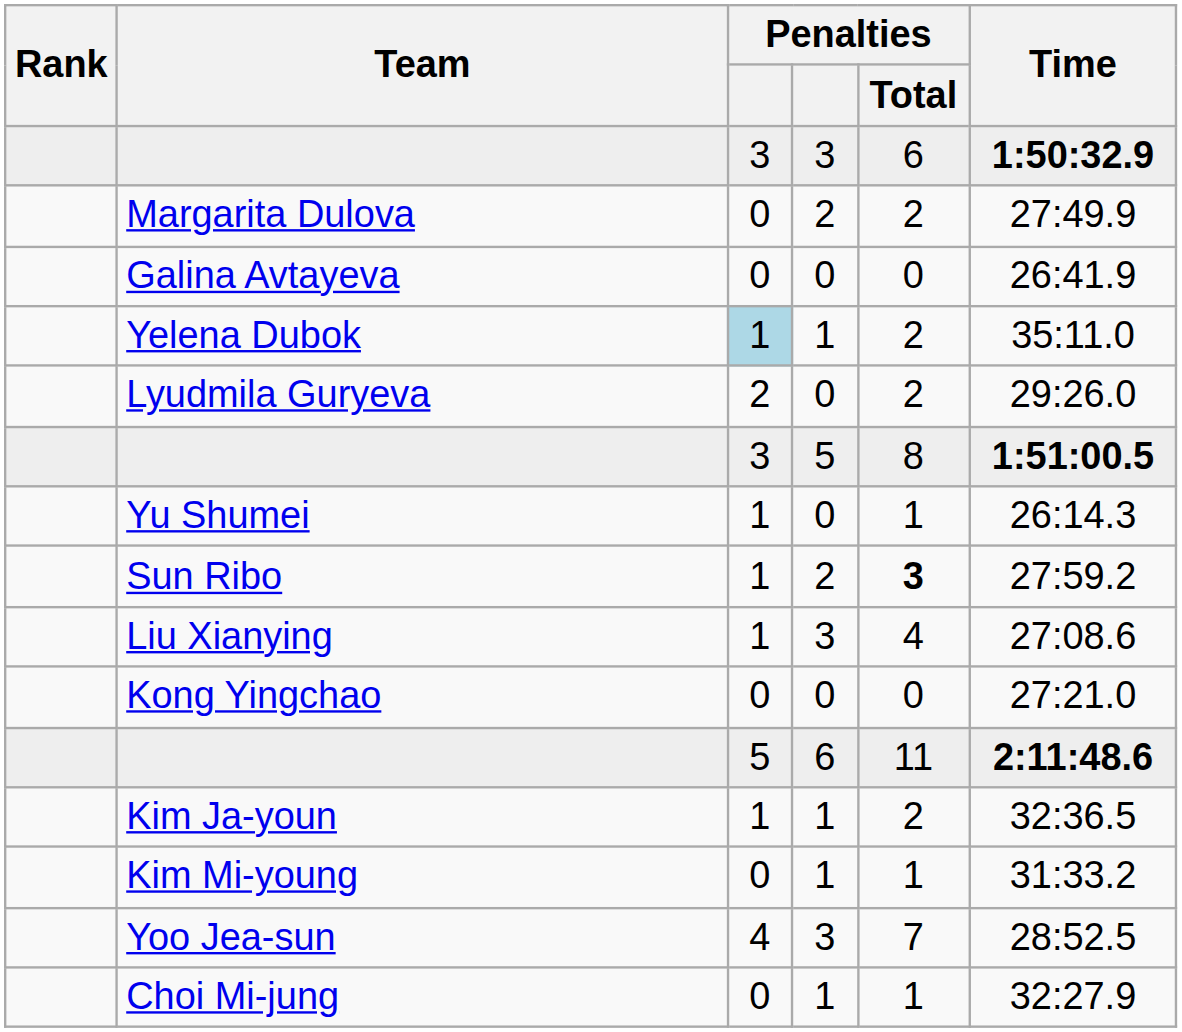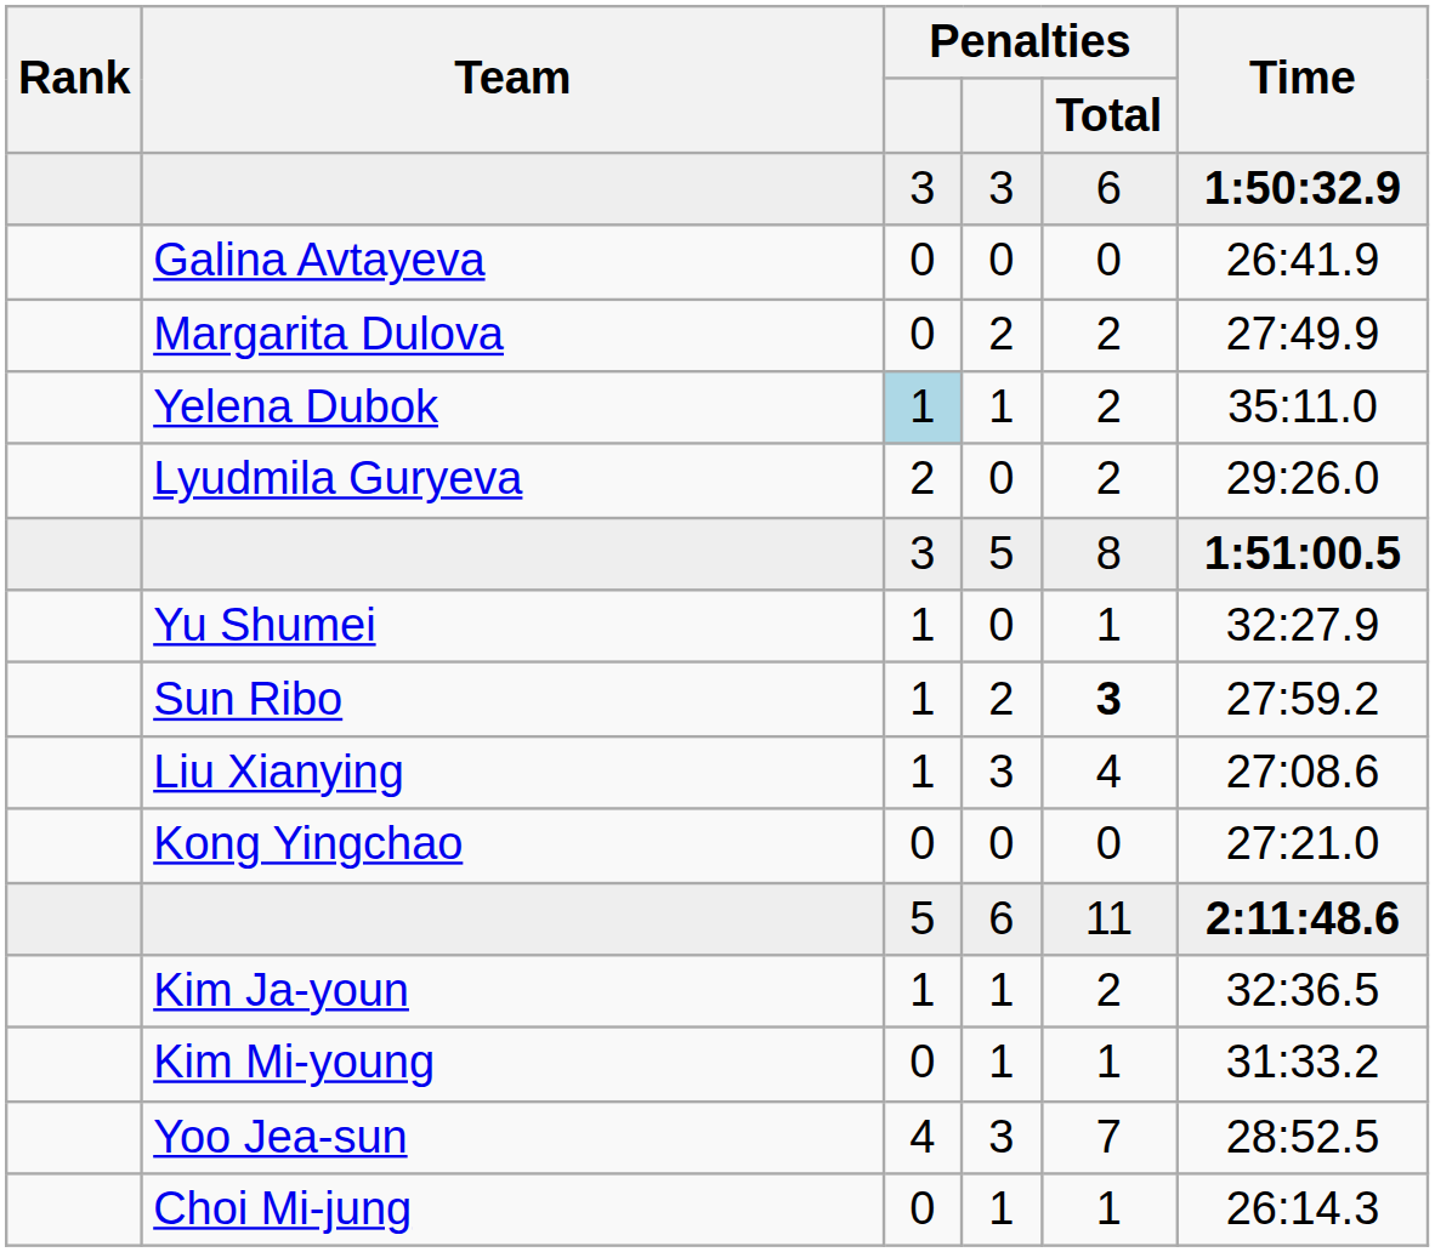 <table class=wikitable style="text-align:center">
 <tr>
 <th rowspan=2 width=40>Rank</th>
 <th rowspan=2 width=250>Team</th>
 <th colspan=3>Penalties</th>
 <th rowspan=2 width=80>Time</th>
 </tr>
 <tr>
 <th width=20></th>
 <th width=20></th>
 <th width=40>Total</th>
 </tr>
 <tr bgcolor=eeeeee>
 <td></td>
 <td align=left></td>
 <td>3</td>
 <td>3</td>
 <td>6</td>
 <td><strong>1:50:32.9</strong></td>
 </tr>
 <tr>
 <td></td>
+<td align=left><a href='#'>Galina Avtayeva</a></td>
+<td>0</td>
+<td>0</td>
+<td>0</td>
+<td>26:41.9</td>
+</tr>
+<tr>
+<td></td>
 <td align=left><a href='#'>Margarita Dulova</a></td>
 <td>0</td>
 <td>2</td>
 <td>2</td>
 <td>27:49.9</td>
-</tr>
-<tr>
-<td></td>
-<td align=left><a href='#'>Galina Avtayeva</a></td>
-<td>0</td>
-<td>0</td>
-<td>0</td>
-<td>26:41.9</td>
 </tr>
 <tr>
 <td></td>
 <td align=left><a href='#'>Yelena Dubok</a></td>
 <td style="background: lightblue;">1</td>
 <td>1</td>
 <td>2</td>
 <td>35:11.0</td>
 </tr>
 <tr>
 <td></td>
 <td align=left><a href='#'>Lyudmila Guryeva</a></td>
 <td>2</td>
 <td>0</td>
 <td>2</td>
 <td>29:26.0</td>
 </tr>
 <tr bgcolor=eeeeee>
 <td></td>
 <td align=left></td>
 <td>3</td>
 <td>5</td>
 <td>8</td>
 <td><strong>1:51:00.5</strong></td>
 </tr>
 <tr>
 <td></td>
 <td align=left><a href='#'>Yu Shumei</a></td>
 <td>1</td>
 <td>0</td>
 <td>1</td>
-<td>26:14.3</td>
+<td>32:27.9</td>
 </tr>
 <tr>
 <td></td>
 <td align=left><a href='#'>Sun Ribo</a></td>
 <td>1</td>
 <td>2</td>
 <td><strong>3</strong></td>
 <td>27:59.2</td>
 </tr>
 <tr>
 <td></td>
 <td align=left><a href='#'>Liu Xianying</a></td>
 <td>1</td>
 <td>3</td>
 <td>4</td>
 <td>27:08.6</td>
 </tr>
 <tr>
 <td></td>
 <td align=left><a href='#'>Kong Yingchao</a></td>
 <td>0</td>
 <td>0</td>
 <td>0</td>
 <td>27:21.0</td>
 </tr>
 <tr bgcolor=eeeeee>
 <td></td>
 <td align=left></td>
 <td>5</td>
 <td>6</td>
 <td>11</td>
 <td><strong>2:11:48.6</strong></td>
 </tr>
 <tr>
 <td></td>
 <td align=left><a href='#'>Kim Ja-youn</a></td>
 <td>1</td>
 <td>1</td>
 <td>2</td>
 <td>32:36.5</td>
 </tr>
 <tr>
 <td></td>
 <td align=left><a href='#'>Kim Mi-young</a></td>
 <td>0</td>
 <td>1</td>
 <td>1</td>
 <td>31:33.2</td>
 </tr>
 <tr>
 <td></td>
 <td align=left><a href='#'>Yoo Jea-sun</a></td>
 <td>4</td>
 <td>3</td>
 <td>7</td>
 <td>28:52.5</td>
 </tr>
 <tr>
 <td></td>
 <td align=left><a href='#'>Choi Mi-jung</a></td>
 <td>0</td>
 <td>1</td>
 <td>1</td>
-<td>32:27.9</td>
+<td>26:14.3</td>
 </tr>
 </table>
